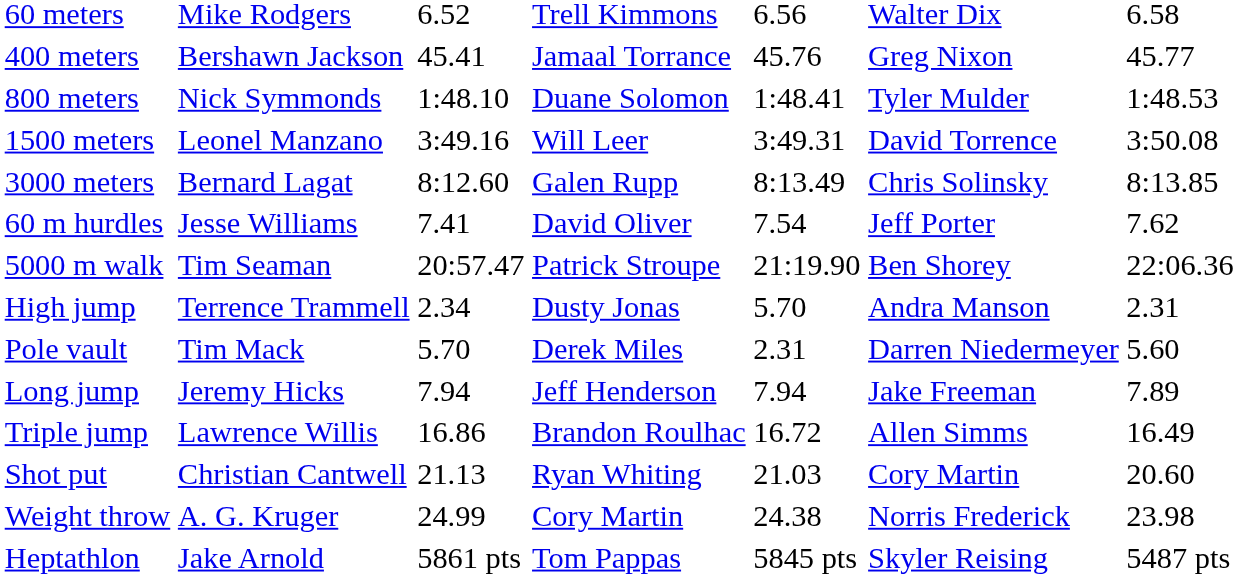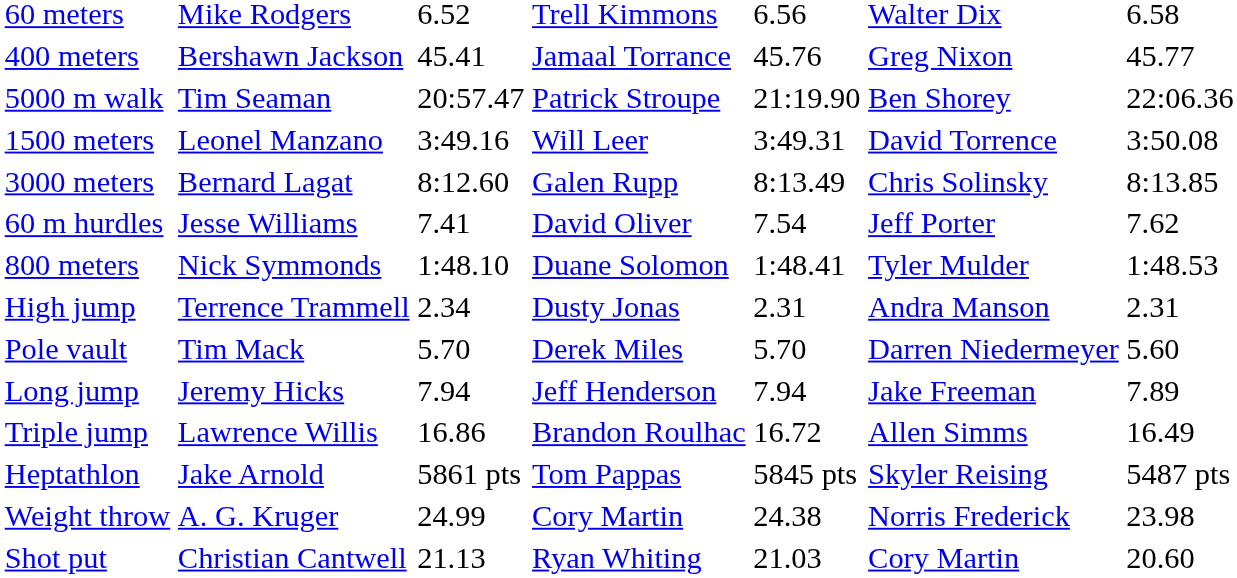 <table>
 <tr>
 <td><a href='#'>60 meters</a></td>
 <td><a href='#'>Mike Rodgers</a></td>
 <td>6.52</td>
 <td><a href='#'>Trell Kimmons</a></td>
 <td>6.56</td>
 <td><a href='#'>Walter Dix</a></td>
 <td>6.58</td>
 </tr>
 <tr>
 <td><a href='#'>400 meters</a></td>
 <td><a href='#'>Bershawn Jackson</a></td>
 <td>45.41 </td>
 <td><a href='#'>Jamaal Torrance</a></td>
 <td>45.76 </td>
 <td><a href='#'>Greg Nixon</a></td>
 <td>45.77 </td>
 </tr>
 <tr>
-<td><a href='#'>800 meters</a></td>
-<td><a href='#'>Nick Symmonds</a></td>
-<td>1:48.10</td>
-<td><a href='#'>Duane Solomon</a></td>
-<td>1:48.41</td>
-<td><a href='#'>Tyler Mulder</a></td>
-<td>1:48.53</td>
+<td><a href='#'>5000 m walk</a></td>
+<td><a href='#'>Tim Seaman</a></td>
+<td>20:57.47</td>
+<td><a href='#'>Patrick Stroupe</a></td>
+<td>21:19.90</td>
+<td><a href='#'>Ben Shorey</a></td>
+<td>22:06.36</td>
 </tr>
 <tr>
 <td><a href='#'>1500 meters</a></td>
 <td><a href='#'>Leonel Manzano</a></td>
 <td>3:49.16</td>
 <td><a href='#'>Will Leer</a></td>
 <td>3:49.31</td>
 <td><a href='#'>David Torrence</a></td>
 <td>3:50.08</td>
 </tr>
 <tr>
 <td><a href='#'>3000 meters</a></td>
 <td><a href='#'>Bernard Lagat</a></td>
 <td>8:12.60</td>
 <td><a href='#'>Galen Rupp</a></td>
 <td>8:13.49</td>
 <td><a href='#'>Chris Solinsky</a></td>
 <td>8:13.85</td>
 </tr>
 <tr>
 <td><a href='#'>60 m hurdles</a></td>
 <td><a href='#'>Jesse Williams</a></td>
 <td>7.41</td>
 <td><a href='#'>David Oliver</a></td>
 <td>7.54</td>
 <td><a href='#'>Jeff Porter</a></td>
 <td>7.62 </td>
 </tr>
 <tr>
-<td><a href='#'>5000 m walk</a></td>
-<td><a href='#'>Tim Seaman</a></td>
-<td>20:57.47</td>
-<td><a href='#'>Patrick Stroupe</a></td>
-<td>21:19.90</td>
-<td><a href='#'>Ben Shorey</a></td>
-<td>22:06.36</td>
+<td><a href='#'>800 meters</a></td>
+<td><a href='#'>Nick Symmonds</a></td>
+<td>1:48.10</td>
+<td><a href='#'>Duane Solomon</a></td>
+<td>1:48.41</td>
+<td><a href='#'>Tyler Mulder</a></td>
+<td>1:48.53</td>
 </tr>
 <tr>
 <td><a href='#'>High jump</a></td>
 <td><a href='#'>Terrence Trammell</a></td>
 <td>2.34</td>
 <td><a href='#'>Dusty Jonas</a></td>
-<td>5.70</td>
+<td>2.31</td>
 <td><a href='#'>Andra Manson</a></td>
 <td>2.31</td>
 </tr>
 <tr>
 <td><a href='#'>Pole vault</a></td>
 <td><a href='#'>Tim Mack</a></td>
 <td>5.70</td>
 <td><a href='#'>Derek Miles</a></td>
-<td>2.31</td>
+<td>5.70</td>
 <td><a href='#'>Darren Niedermeyer</a></td>
 <td>5.60</td>
 </tr>
 <tr>
 <td><a href='#'>Long jump</a></td>
 <td><a href='#'>Jeremy Hicks</a></td>
 <td>7.94</td>
 <td><a href='#'>Jeff Henderson</a></td>
 <td>7.94 </td>
 <td><a href='#'>Jake Freeman</a></td>
 <td>7.89</td>
 </tr>
 <tr>
 <td><a href='#'>Triple jump</a></td>
 <td><a href='#'>Lawrence Willis</a></td>
 <td>16.86 </td>
 <td><a href='#'>Brandon Roulhac</a></td>
 <td>16.72</td>
 <td><a href='#'>Allen Simms</a></td>
 <td>16.49</td>
 </tr>
 <tr>
-<td><a href='#'>Shot put</a></td>
-<td><a href='#'>Christian Cantwell</a></td>
-<td>21.13</td>
-<td><a href='#'>Ryan Whiting</a></td>
-<td>21.03</td>
-<td><a href='#'>Cory Martin</a></td>
-<td>20.60 </td>
+<td><a href='#'>Heptathlon</a></td>
+<td><a href='#'>Jake Arnold</a></td>
+<td>5861 pts</td>
+<td><a href='#'>Tom Pappas</a></td>
+<td>5845 pts</td>
+<td><a href='#'>Skyler Reising</a></td>
+<td>5487 pts</td>
 </tr>
 <tr>
 <td><a href='#'>Weight throw</a></td>
 <td><a href='#'>A. G. Kruger</a></td>
 <td>24.99 </td>
 <td><a href='#'>Cory Martin</a></td>
 <td>24.38 </td>
 <td><a href='#'>Norris Frederick</a></td>
 <td>23.98</td>
 </tr>
 <tr>
-<td><a href='#'>Heptathlon</a></td>
-<td><a href='#'>Jake Arnold</a></td>
-<td>5861 pts</td>
-<td><a href='#'>Tom Pappas</a></td>
-<td>5845 pts</td>
-<td><a href='#'>Skyler Reising</a></td>
-<td>5487 pts</td>
+<td><a href='#'>Shot put</a></td>
+<td><a href='#'>Christian Cantwell</a></td>
+<td>21.13</td>
+<td><a href='#'>Ryan Whiting</a></td>
+<td>21.03</td>
+<td><a href='#'>Cory Martin</a></td>
+<td>20.60 </td>
 </tr>
 </table>
